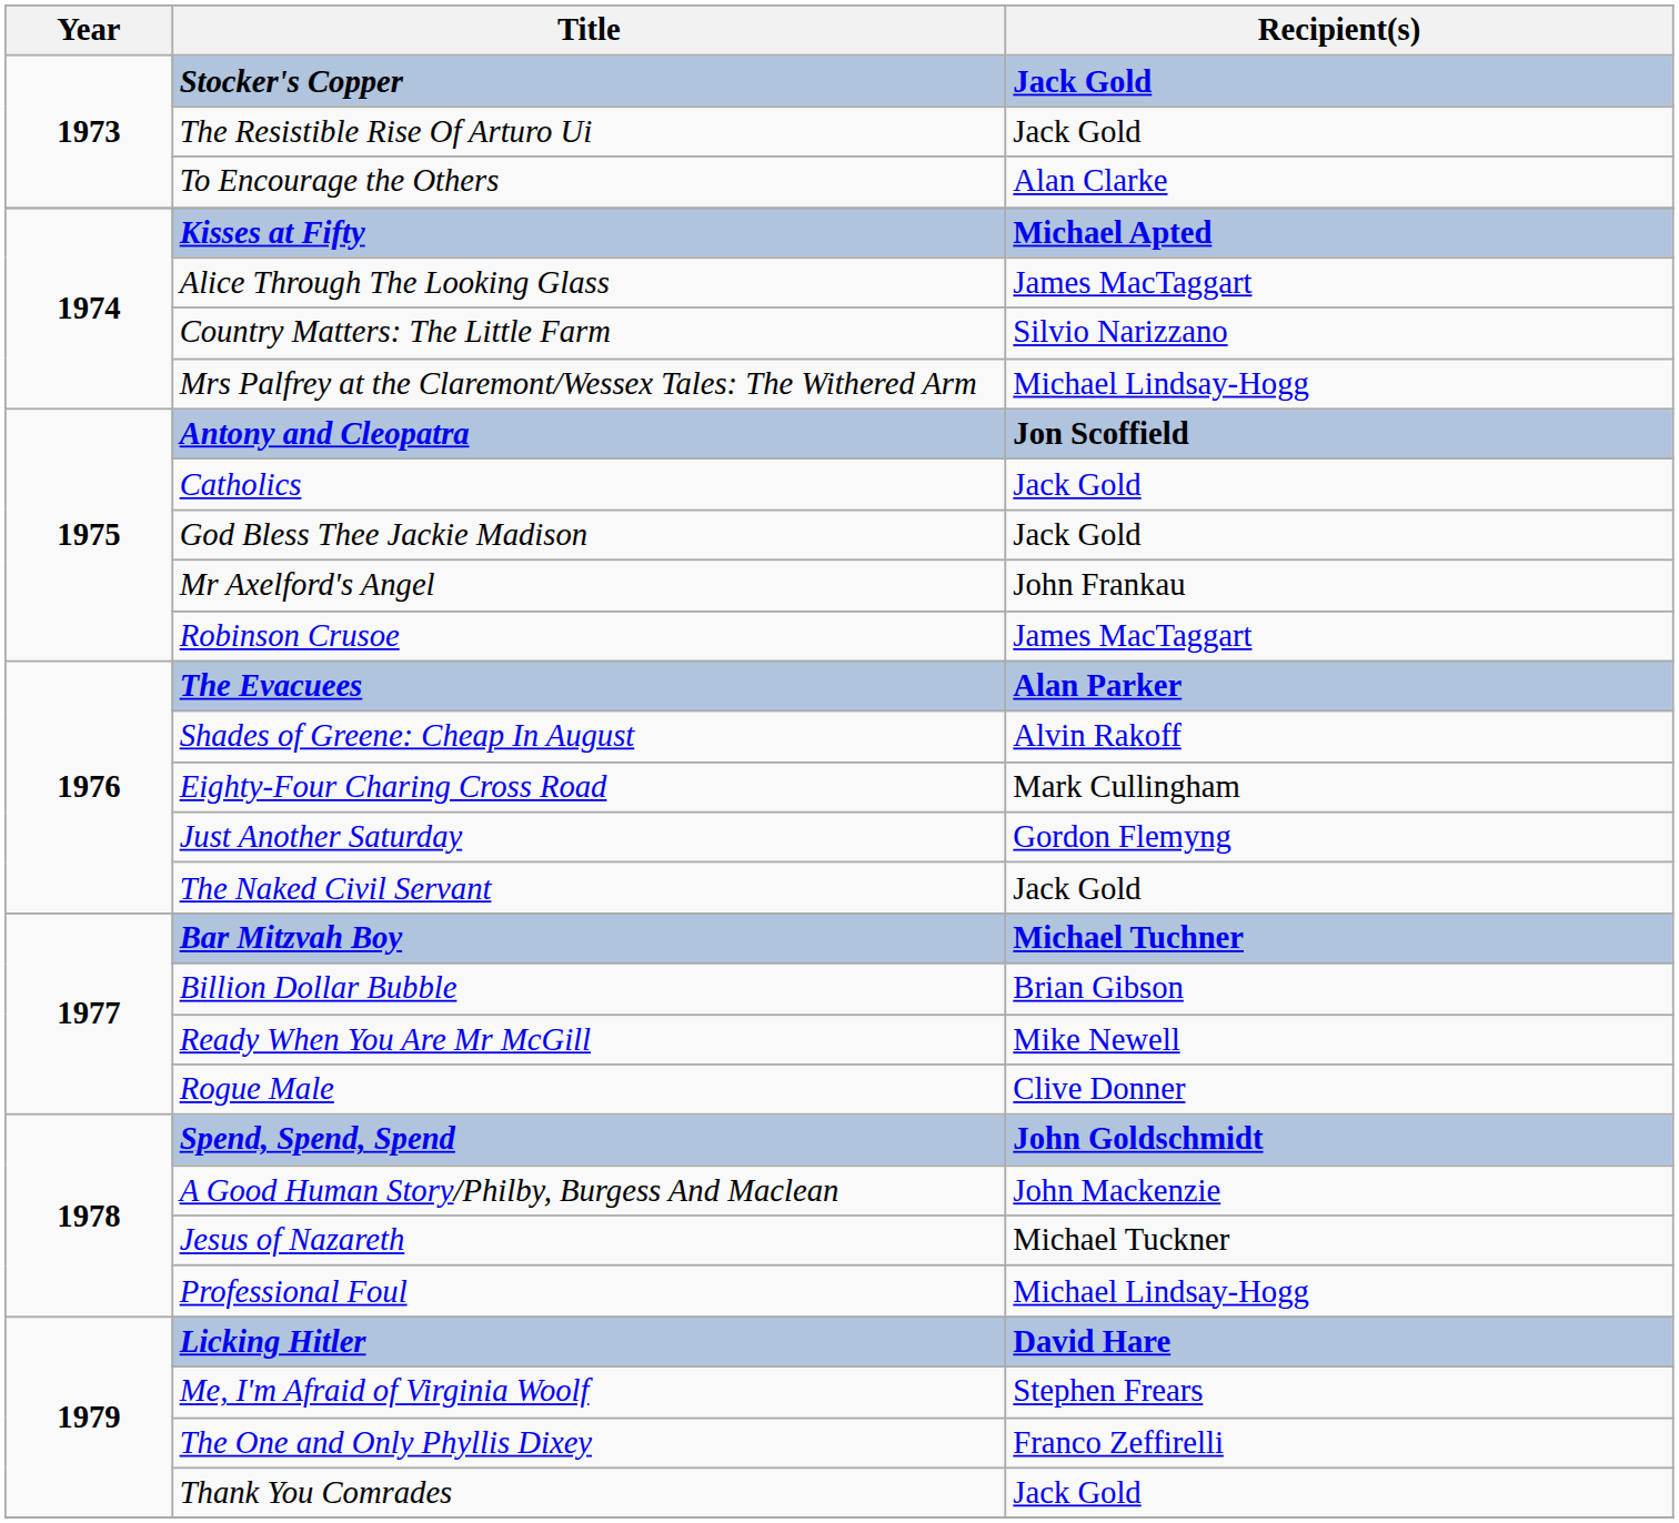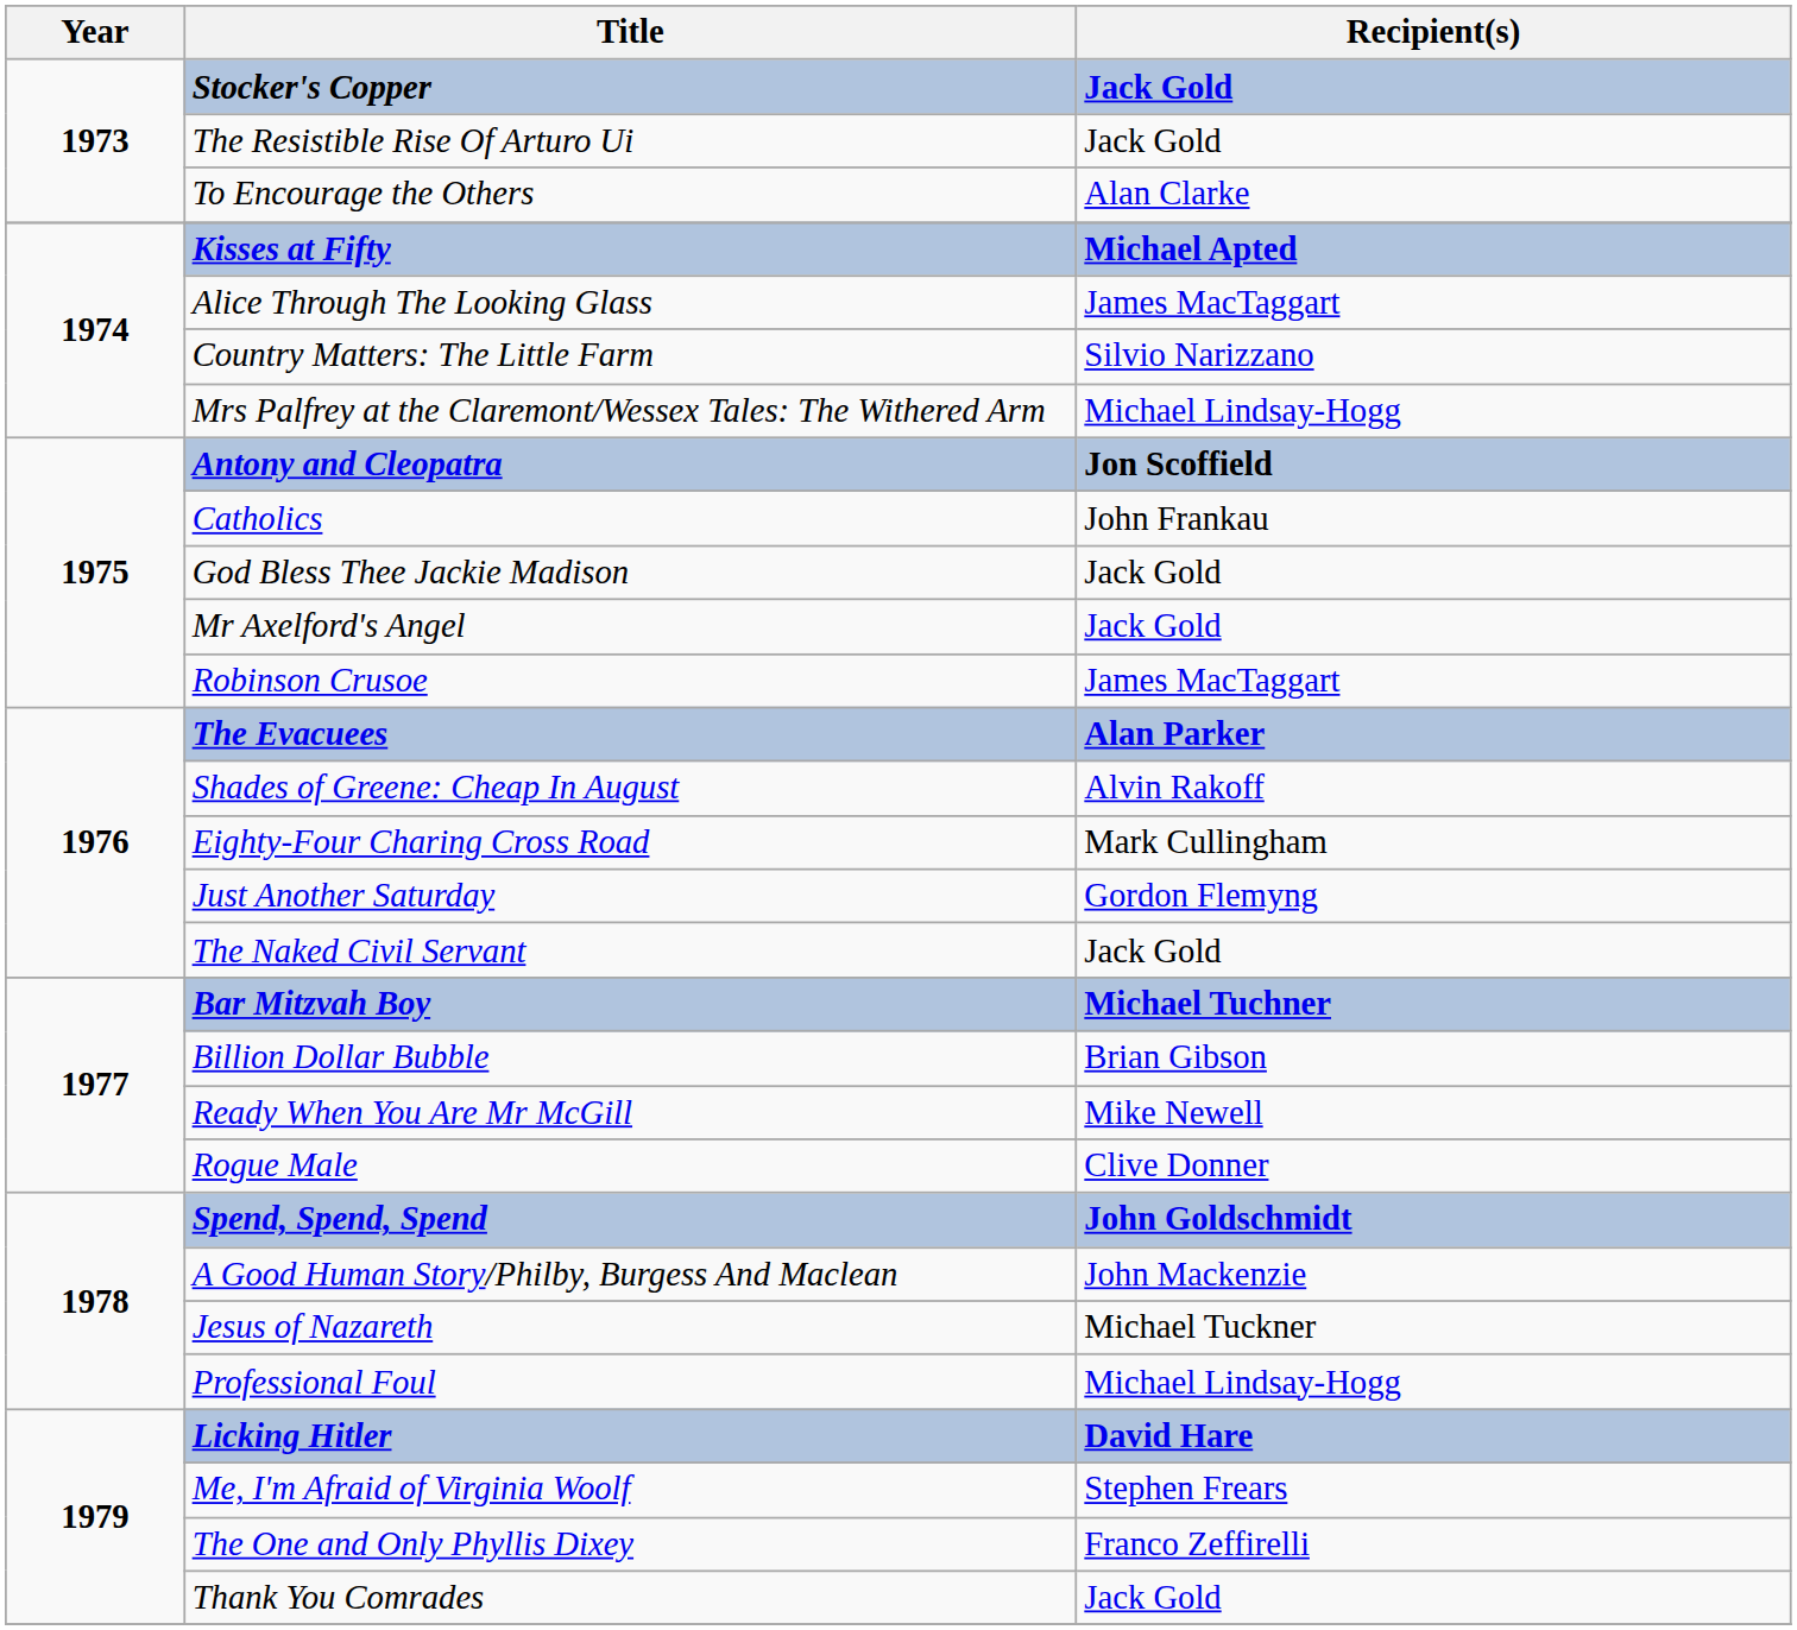 <table class="wikitable" width="95%">
 <tr>
 <th width="5%">Year</th>
 <th width="25%"><strong>Title</strong></th>
 <th width="20%"><strong>Recipient(s)</strong></th>
 </tr>
 <tr>
 <td rowspan="3" style="text-align:center;"><strong>1973</strong></td>
 <td style="background:#B0C4DE;"><strong><em>Stocker's Copper</em></strong></td>
 <td style="background:#B0C4DE;"><strong><a href='#'>Jack Gold</a></strong></td>
 </tr>
 <tr>
 <td><em>The Resistible Rise Of Arturo Ui</em></td>
 <td>Jack Gold</td>
 </tr>
 <tr>
 <td><em>To Encourage the Others</em></td>
 <td><a href='#'>Alan Clarke</a></td>
 </tr>
 <tr>
 </tr>
 <tr>
 <td rowspan="4" style="text-align:center;"><strong>1974</strong></td>
 <td style="background:#B0C4DE;"><strong><em><a href='#'>Kisses at Fifty</a></em></strong></td>
 <td style="background:#B0C4DE;"><strong><a href='#'>Michael Apted</a></strong></td>
 </tr>
 <tr>
 <td><em>Alice Through The Looking Glass</em></td>
 <td><a href='#'>James MacTaggart</a></td>
 </tr>
 <tr>
 <td><em>Country Matters: The Little Farm</em></td>
 <td><a href='#'>Silvio Narizzano</a></td>
 </tr>
 <tr>
 <td><em>Mrs Palfrey at the Claremont/Wessex Tales: The Withered Arm</em></td>
 <td><a href='#'>Michael Lindsay-Hogg</a></td>
 </tr>
 <tr>
 <td rowspan="5" style="text-align:center;"><strong>1975</strong></td>
 <td style="background:#B0C4DE;"><strong><em><a href='#'>Antony and Cleopatra</a></em></strong></td>
 <td style="background:#B0C4DE;"><strong>Jon Scoffield</strong></td>
 </tr>
 <tr>
 <td><em><a href='#'>Catholics</a></em></td>
-<td><a href='#'>Jack Gold</a></td>
+<td>John Frankau</td>
 </tr>
 <tr>
 <td><em>God Bless Thee Jackie Madison</em></td>
 <td>Jack Gold</td>
 </tr>
 <tr>
 <td><em>Mr Axelford's Angel</em></td>
-<td>John Frankau</td>
+<td><a href='#'>Jack Gold</a></td>
 </tr>
 <tr>
 <td><em><a href='#'>Robinson Crusoe</a></em></td>
 <td><a href='#'>James MacTaggart</a></td>
 </tr>
 <tr>
 <td rowspan="5" style="text-align:center;"><strong>1976</strong></td>
 <td style="background:#B0C4DE;"><strong><em><a href='#'>The Evacuees</a></em></strong></td>
 <td style="background:#B0C4DE;"><strong><a href='#'>Alan Parker</a></strong></td>
 </tr>
 <tr>
 <td><em><a href='#'>Shades of Greene: Cheap In August</a></em></td>
 <td><a href='#'>Alvin Rakoff</a></td>
 </tr>
 <tr>
 <td><em><a href='#'>Eighty-Four Charing Cross Road</a></em></td>
 <td>Mark Cullingham</td>
 </tr>
 <tr>
 <td><em><a href='#'>Just Another Saturday</a></em></td>
 <td><a href='#'>Gordon Flemyng</a></td>
 </tr>
 <tr>
 <td><em><a href='#'>The Naked Civil Servant</a></em></td>
 <td>Jack Gold</td>
 </tr>
 <tr>
 <td rowspan="4" style="text-align:center;"><strong>1977</strong></td>
 <td style="background:#B0C4DE;"><strong><em><a href='#'>Bar Mitzvah Boy</a></em></strong></td>
 <td style="background:#B0C4DE;"><strong><a href='#'>Michael Tuchner</a></strong></td>
 </tr>
 <tr>
 <td><em><a href='#'>Billion Dollar Bubble</a></em></td>
 <td><a href='#'>Brian Gibson</a></td>
 </tr>
 <tr>
 <td><em><a href='#'>Ready When You Are Mr McGill</a></em></td>
 <td><a href='#'>Mike Newell</a></td>
 </tr>
 <tr>
 <td><em><a href='#'>Rogue Male</a></em></td>
 <td><a href='#'>Clive Donner</a></td>
 </tr>
 <tr>
 <td rowspan="4" style="text-align:center;"><strong>1978</strong></td>
 <td style="background:#B0C4DE;"><strong><em><a href='#'>Spend, Spend, Spend</a></em></strong></td>
 <td style="background:#B0C4DE;"><strong><a href='#'>John Goldschmidt</a></strong></td>
 </tr>
 <tr>
 <td><em><a href='#'>A Good Human Story</a>/Philby, Burgess And Maclean</em></td>
 <td><a href='#'>John Mackenzie</a></td>
 </tr>
 <tr>
 <td><em><a href='#'>Jesus of Nazareth</a></em></td>
 <td>Michael Tuckner</td>
 </tr>
 <tr>
 <td><em><a href='#'>Professional Foul</a></em></td>
 <td><a href='#'>Michael Lindsay-Hogg</a></td>
 </tr>
 <tr>
 <td rowspan="4" style="text-align:center;"><strong>1979</strong></td>
 <td style="background:#B0C4DE;"><strong><em><a href='#'>Licking Hitler</a></em></strong></td>
 <td style="background:#B0C4DE;"><strong><a href='#'>David Hare</a></strong></td>
 </tr>
 <tr>
 <td><em><a href='#'>Me, I'm Afraid of Virginia Woolf</a></em></td>
 <td><a href='#'>Stephen Frears</a></td>
 </tr>
 <tr>
 <td><em><a href='#'>The One and Only Phyllis Dixey</a></em></td>
 <td><a href='#'>Franco Zeffirelli</a></td>
 </tr>
 <tr>
 <td><em>Thank You Comrades</em></td>
 <td><a href='#'>Jack Gold</a></td>
 </tr>
 <tr>
 </tr>
 </table>
